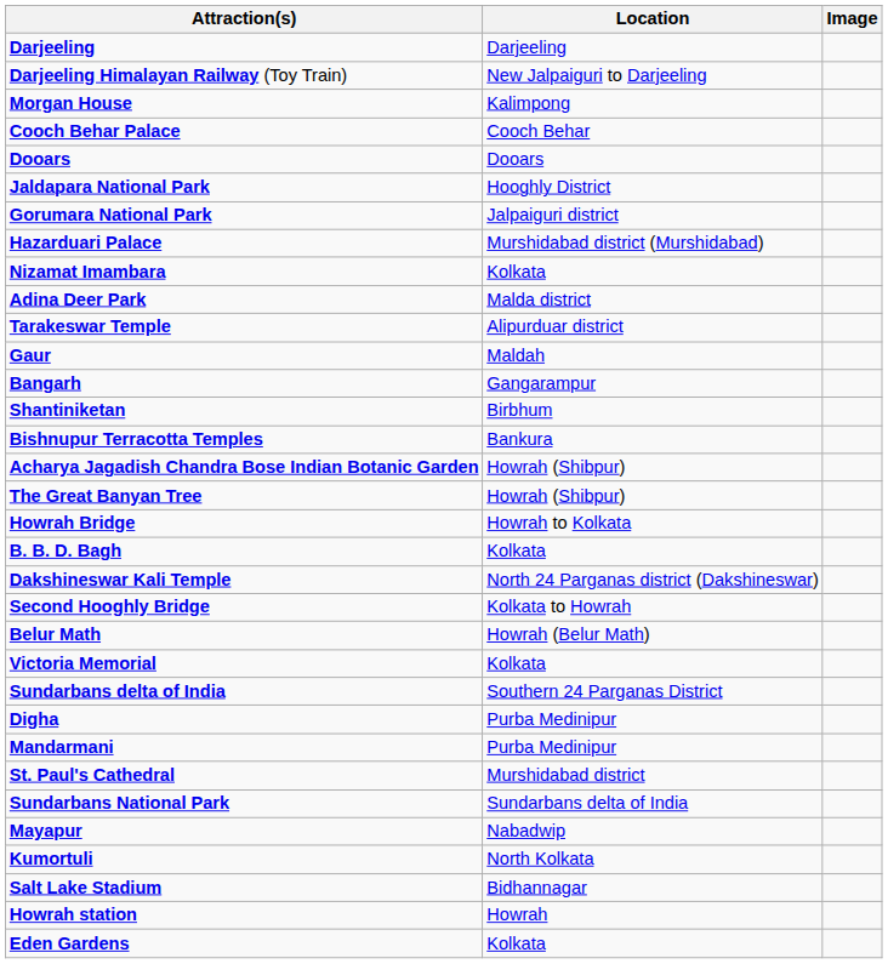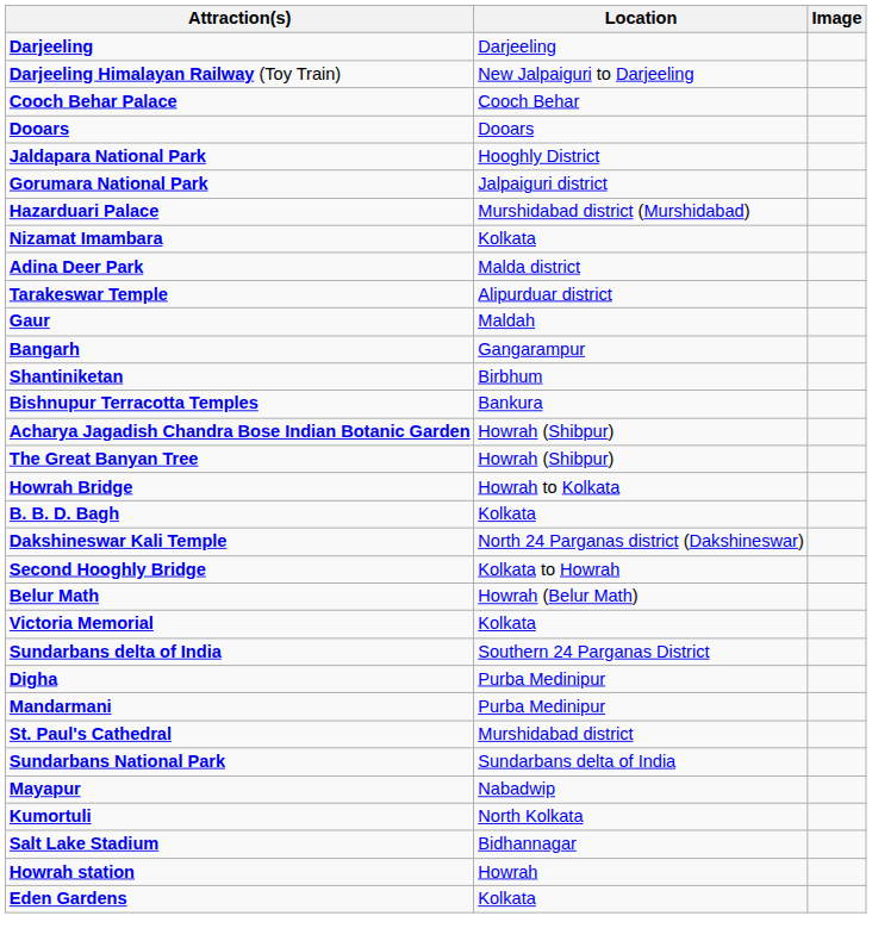 <table class="wikitable">
 <tr>
 <th>Attraction(s)</th>
 <th>Location</th>
 <th>Image</th>
 </tr>
 <tr>
 <td><strong><a href='#'>Darjeeling</a></strong></td>
 <td><a href='#'>Darjeeling</a></td>
 <td></td>
 </tr>
 <tr>
 <td><strong><a href='#'>Darjeeling Himalayan Railway</a></strong> (Toy Train)</td>
 <td><a href='#'>New Jalpaiguri</a> to <a href='#'>Darjeeling</a></td>
-<td></td>
-</tr>
-<tr>
-<td><strong><a href='#'>Morgan House</a></strong></td>
-<td><a href='#'>Kalimpong</a></td>
 <td></td>
 </tr>
 <tr>
 <td><strong><a href='#'>Cooch Behar Palace</a></strong></td>
 <td><a href='#'>Cooch Behar</a></td>
 <td></td>
 </tr>
 <tr>
 <td><strong><a href='#'>Dooars</a></strong></td>
 <td><a href='#'>Dooars</a></td>
 <td></td>
 </tr>
 <tr>
 <td><strong><a href='#'>Jaldapara National Park</a></strong></td>
 <td><a href='#'>Hooghly District</a></td>
 <td></td>
 </tr>
 <tr>
 <td><strong><a href='#'>Gorumara National Park</a></strong></td>
 <td><a href='#'>Jalpaiguri district</a></td>
 <td></td>
 </tr>
 <tr>
 <td><strong><a href='#'>Hazarduari Palace</a></strong></td>
 <td><a href='#'>Murshidabad district</a> (<a href='#'>Murshidabad</a>)</td>
 <td></td>
 </tr>
 <tr>
 <td><strong><a href='#'>Nizamat Imambara</a></strong></td>
 <td><a href='#'>Kolkata</a></td>
 <td></td>
 </tr>
 <tr>
 <td><strong><a href='#'>Adina Deer Park</a></strong></td>
 <td><a href='#'>Malda district</a></td>
 <td></td>
 </tr>
 <tr>
 <td><strong><a href='#'>Tarakeswar Temple</a></strong></td>
 <td><a href='#'>Alipurduar district</a></td>
 <td></td>
 </tr>
 <tr>
 <td><strong><a href='#'>Gaur</a></strong></td>
 <td><a href='#'>Maldah</a></td>
 <td></td>
 </tr>
 <tr>
 <td><strong><a href='#'>Bangarh</a></strong></td>
 <td><a href='#'>Gangarampur</a></td>
 <td></td>
 </tr>
 <tr>
 <td><strong><a href='#'>Shantiniketan</a></strong></td>
 <td><a href='#'>Birbhum</a></td>
 <td></td>
 </tr>
 <tr>
 <td><strong><a href='#'>Bishnupur Terracotta Temples</a></strong></td>
 <td><a href='#'>Bankura</a></td>
 <td></td>
 </tr>
 <tr>
 <td><strong><a href='#'>Acharya Jagadish Chandra Bose Indian Botanic Garden</a></strong></td>
 <td><a href='#'>Howrah</a> (<a href='#'>Shibpur</a>)</td>
 <td></td>
 </tr>
 <tr>
 <td><strong><a href='#'>The Great Banyan Tree</a></strong></td>
 <td><a href='#'>Howrah</a> (<a href='#'>Shibpur</a>)</td>
 <td></td>
 </tr>
 <tr>
 <td><strong><a href='#'>Howrah Bridge</a></strong></td>
 <td><a href='#'>Howrah</a> to <a href='#'>Kolkata</a></td>
 <td></td>
 </tr>
 <tr>
 <td><strong><a href='#'>B. B. D. Bagh</a></strong></td>
 <td><a href='#'>Kolkata</a></td>
 <td></td>
 </tr>
 <tr>
 <td><strong><a href='#'>Dakshineswar Kali Temple</a></strong></td>
 <td><a href='#'>North 24 Parganas district</a> (<a href='#'>Dakshineswar</a>)</td>
 <td></td>
 </tr>
 <tr>
 <td><strong><a href='#'>Second Hooghly Bridge</a></strong></td>
 <td><a href='#'>Kolkata</a> to <a href='#'>Howrah</a></td>
 <td></td>
 </tr>
 <tr>
 <td><strong><a href='#'>Belur Math</a></strong></td>
 <td><a href='#'>Howrah</a> (<a href='#'>Belur Math</a>)</td>
 <td></td>
 </tr>
 <tr>
 <td><strong><a href='#'>Victoria Memorial</a></strong></td>
 <td><a href='#'>Kolkata</a></td>
 <td></td>
 </tr>
 <tr>
 <td><strong><a href='#'>Sundarbans delta of India</a></strong></td>
 <td><a href='#'>Southern 24 Parganas District</a></td>
 <td></td>
 </tr>
 <tr>
 <td><strong><a href='#'>Digha</a></strong></td>
 <td><a href='#'>Purba Medinipur</a></td>
 <td></td>
 </tr>
 <tr>
 <td><strong><a href='#'>Mandarmani</a></strong></td>
 <td><a href='#'>Purba Medinipur</a></td>
 <td></td>
 </tr>
 <tr>
 <td><strong><a href='#'>St. Paul's Cathedral</a></strong></td>
 <td><a href='#'>Murshidabad district</a></td>
 <td></td>
 </tr>
 <tr>
 <td><strong><a href='#'>Sundarbans National Park</a></strong></td>
 <td><a href='#'>Sundarbans delta of India</a></td>
 <td></td>
 </tr>
 <tr>
 <td><strong><a href='#'>Mayapur</a></strong></td>
 <td><a href='#'>Nabadwip</a></td>
 <td></td>
 </tr>
 <tr>
 <td><strong><a href='#'>Kumortuli</a></strong></td>
 <td><a href='#'>North Kolkata</a></td>
 <td></td>
 </tr>
 <tr>
 <td><strong><a href='#'>Salt Lake Stadium</a></strong></td>
 <td><a href='#'>Bidhannagar</a></td>
 <td></td>
 </tr>
 <tr>
 <td><strong><a href='#'>Howrah station</a></strong></td>
 <td><a href='#'>Howrah</a></td>
 <td></td>
 </tr>
 <tr>
 <td><strong><a href='#'>Eden Gardens</a></strong></td>
 <td><a href='#'>Kolkata</a></td>
 <td></td>
 </tr>
 </table>
